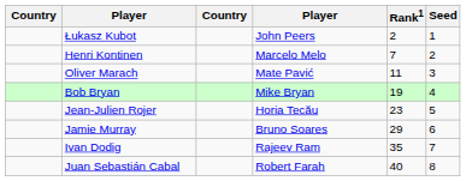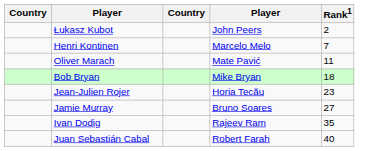 <table class="sortable wikitable">
 <tr>
 <th width="70">Country</th>
 <th width="175">Player</th>
 <th width="70">Country</th>
 <th width="175">Player</th>
 <th>Rank<sup>1</sup></th>
-<th>Seed</th>
 </tr>
 <tr>
 <td></td>
 <td><a href='#'>Łukasz Kubot</a></td>
 <td></td>
 <td><a href='#'>John Peers</a></td>
 <td>2</td>
-<td>1</td>
 </tr>
 <tr>
 <td></td>
 <td><a href='#'>Henri Kontinen</a></td>
 <td></td>
 <td><a href='#'>Marcelo Melo</a></td>
 <td>7</td>
-<td>2</td>
 </tr>
 <tr>
 <td></td>
 <td><a href='#'>Oliver Marach</a></td>
 <td></td>
 <td><a href='#'>Mate Pavić</a></td>
 <td>11</td>
-<td>3</td>
 </tr>
 <tr style="background:#cfc;">
 <td></td>
 <td><a href='#'>Bob Bryan</a></td>
 <td></td>
 <td><a href='#'>Mike Bryan</a></td>
-<td>19</td>
-<td>4</td>
+<td>18</td>
 </tr>
 <tr>
 <td></td>
 <td><a href='#'>Jean-Julien Rojer</a></td>
 <td></td>
 <td><a href='#'>Horia Tecău</a></td>
 <td>23</td>
-<td>5</td>
 </tr>
 <tr>
 <td></td>
 <td><a href='#'>Jamie Murray</a></td>
 <td></td>
 <td><a href='#'>Bruno Soares</a></td>
-<td>29</td>
-<td>6</td>
+<td>27</td>
 </tr>
 <tr>
 <td></td>
 <td><a href='#'>Ivan Dodig</a></td>
 <td></td>
 <td><a href='#'>Rajeev Ram</a></td>
 <td>35</td>
-<td>7</td>
 </tr>
 <tr>
 <td></td>
 <td><a href='#'>Juan Sebastián Cabal</a></td>
 <td></td>
 <td><a href='#'>Robert Farah</a></td>
 <td>40</td>
-<td>8</td>
 </tr>
 </table>
